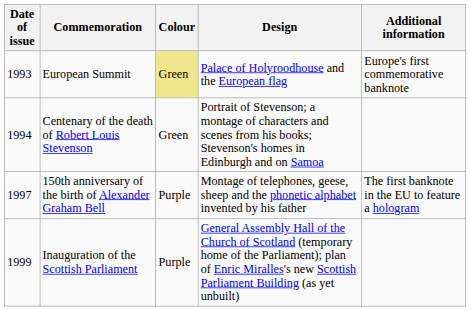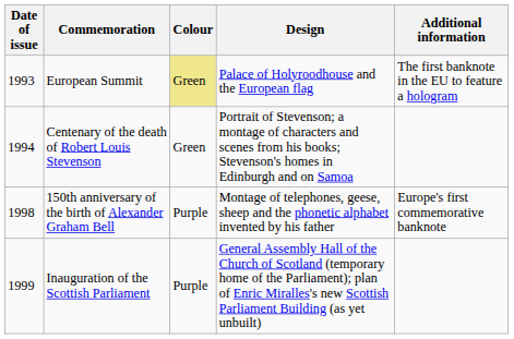 <table class="wikitable">
 <tr>
 <th>Date of issue</th>
 <th>Commemoration</th>
 <th>Colour</th>
 <th>Design</th>
 <th>Additional information</th>
 </tr>
 <tr>
 <td>1993</td>
 <td>European Summit</td>
 <td style="background: khaki;">Green</td>
 <td><a href='#'>Palace of Holyroodhouse</a> and the <a href='#'>European flag</a></td>
-<td>Europe's first commemorative banknote</td>
+<td>The first banknote in the EU to feature a <a href='#'>hologram</a></td>
 </tr>
 <tr>
 <td>1994</td>
 <td>Centenary of the death of <a href='#'>Robert Louis Stevenson</a></td>
 <td>Green</td>
 <td>Portrait of Stevenson; a montage of characters and scenes from his books; Stevenson's homes in Edinburgh and on <a href='#'>Samoa</a></td>
 <td></td>
 </tr>
 <tr>
-<td>1997</td>
+<td>1998</td>
 <td>150th anniversary of the birth of <a href='#'>Alexander Graham Bell</a></td>
 <td>Purple</td>
 <td>Montage of telephones, geese, sheep and the <a href='#'>phonetic alphabet</a> invented by his father</td>
-<td>The first banknote in the EU to feature a <a href='#'>hologram</a></td>
+<td>Europe's first commemorative banknote</td>
 </tr>
 <tr>
 <td>1999</td>
 <td>Inauguration of the <a href='#'>Scottish Parliament</a></td>
 <td>Purple</td>
 <td><a href='#'>General Assembly Hall of the Church of Scotland</a> (temporary home of the Parliament); plan of <a href='#'>Enric Miralles</a>'s new <a href='#'>Scottish Parliament Building</a> (as yet unbuilt)</td>
 <td></td>
 </tr>
 </table>
